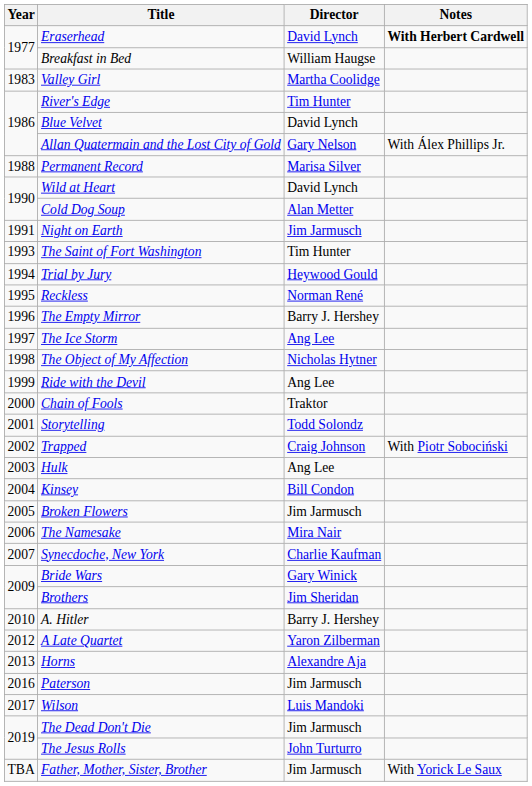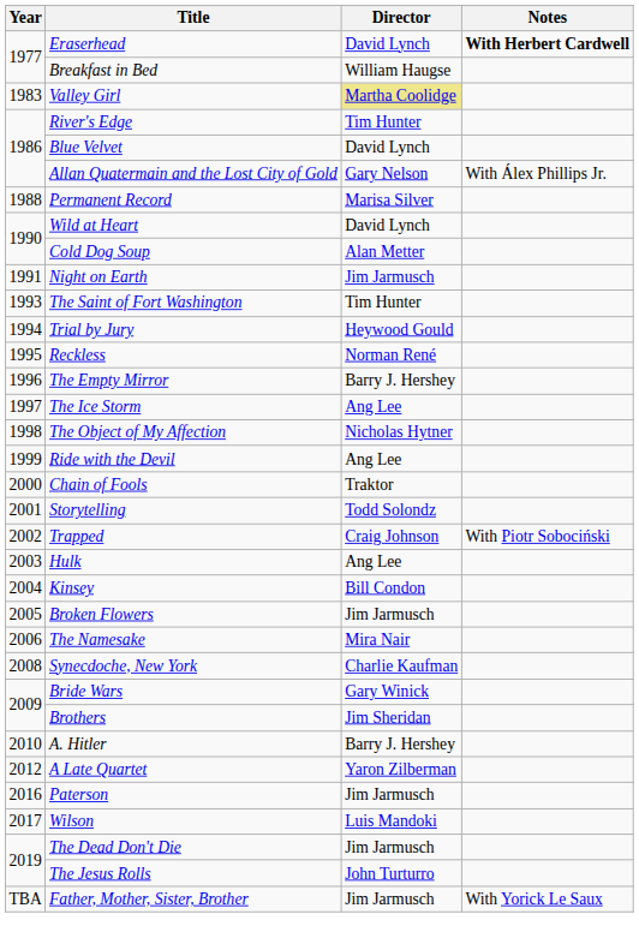 <table class="wikitable plainrowheaders">
 <tr>
 <th>Year</th>
 <th>Title</th>
 <th>Director</th>
 <th>Notes</th>
 </tr>
 <tr>
 <td rowspan=2>1977</td>
 <td><em><a href='#'>Eraserhead</a></em></td>
 <td><a href='#'>David Lynch</a></td>
 <td><strong>With Herbert Cardwell</strong></td>
 </tr>
 <tr>
 <td><em>Breakfast in Bed</em></td>
 <td>William Haugse</td>
 <td></td>
 </tr>
 <tr>
 <td>1983</td>
 <td><em><a href='#'>Valley Girl</a></em></td>
-<td><a href='#'>Martha Coolidge</a></td>
+<td style="background: khaki;"><a href='#'>Martha Coolidge</a></td>
 <td></td>
 </tr>
 <tr>
 <td rowspan=3>1986</td>
 <td><em><a href='#'>River's Edge</a></em></td>
 <td><a href='#'>Tim Hunter</a></td>
 <td></td>
 </tr>
 <tr>
 <td><em><a href='#'>Blue Velvet</a></em></td>
 <td>David Lynch</td>
 <td></td>
 </tr>
 <tr>
 <td><em><a href='#'>Allan Quatermain and the Lost City of Gold</a></em></td>
 <td><a href='#'>Gary Nelson</a></td>
 <td>With Álex Phillips Jr.</td>
 </tr>
 <tr>
 <td>1988</td>
 <td><em><a href='#'>Permanent Record</a></em></td>
 <td><a href='#'>Marisa Silver</a></td>
 <td></td>
 </tr>
 <tr>
 <td rowspan=2>1990</td>
 <td><em><a href='#'>Wild at Heart</a></em></td>
 <td>David Lynch</td>
 <td></td>
 </tr>
 <tr>
 <td><em><a href='#'>Cold Dog Soup</a></em></td>
 <td><a href='#'>Alan Metter</a></td>
 <td></td>
 </tr>
 <tr>
 <td>1991</td>
 <td><em><a href='#'>Night on Earth</a></em></td>
 <td><a href='#'>Jim Jarmusch</a></td>
 <td></td>
 </tr>
 <tr>
 <td>1993</td>
 <td><em><a href='#'>The Saint of Fort Washington</a></em></td>
 <td>Tim Hunter</td>
 <td></td>
 </tr>
 <tr>
 <td>1994</td>
 <td><em><a href='#'>Trial by Jury</a></em></td>
 <td><a href='#'>Heywood Gould</a></td>
 <td></td>
 </tr>
 <tr>
 <td>1995</td>
 <td><em><a href='#'>Reckless</a></em></td>
 <td><a href='#'>Norman René</a></td>
 <td></td>
 </tr>
 <tr>
 <td>1996</td>
 <td><em><a href='#'>The Empty Mirror</a></em></td>
 <td>Barry J. Hershey</td>
 <td></td>
 </tr>
 <tr>
 <td>1997</td>
 <td><em><a href='#'>The Ice Storm</a></em></td>
 <td><a href='#'>Ang Lee</a></td>
 <td></td>
 </tr>
 <tr>
 <td>1998</td>
 <td><em><a href='#'>The Object of My Affection</a></em></td>
 <td><a href='#'>Nicholas Hytner</a></td>
 <td></td>
 </tr>
 <tr>
 <td>1999</td>
 <td><em><a href='#'>Ride with the Devil</a></em></td>
 <td>Ang Lee</td>
 <td></td>
 </tr>
 <tr>
 <td>2000</td>
 <td><em><a href='#'>Chain of Fools</a></em></td>
 <td>Traktor</td>
 <td></td>
 </tr>
 <tr>
 <td>2001</td>
 <td><em><a href='#'>Storytelling</a></em></td>
 <td><a href='#'>Todd Solondz</a></td>
 <td></td>
 </tr>
 <tr>
 <td>2002</td>
 <td><em><a href='#'>Trapped</a></em></td>
 <td><a href='#'>Craig Johnson</a></td>
 <td>With <a href='#'>Piotr Sobociński</a></td>
 </tr>
 <tr>
 <td>2003</td>
 <td><em><a href='#'>Hulk</a></em></td>
 <td>Ang Lee</td>
 <td></td>
 </tr>
 <tr>
 <td>2004</td>
 <td><em><a href='#'>Kinsey</a></em></td>
 <td><a href='#'>Bill Condon</a></td>
 <td></td>
 </tr>
 <tr>
 <td>2005</td>
 <td><em><a href='#'>Broken Flowers</a></em></td>
 <td>Jim Jarmusch</td>
 <td></td>
 </tr>
 <tr>
 <td>2006</td>
 <td><em><a href='#'>The Namesake</a></em></td>
 <td><a href='#'>Mira Nair</a></td>
 <td></td>
 </tr>
 <tr>
-<td>2007</td>
+<td>2008</td>
 <td><em><a href='#'>Synecdoche, New York</a></em></td>
 <td><a href='#'>Charlie Kaufman</a></td>
 <td></td>
 </tr>
 <tr>
 <td rowspan=2>2009</td>
 <td><em><a href='#'>Bride Wars</a></em></td>
 <td><a href='#'>Gary Winick</a></td>
 <td></td>
 </tr>
 <tr>
 <td><em><a href='#'>Brothers</a></em></td>
 <td><a href='#'>Jim Sheridan</a></td>
 <td></td>
 </tr>
 <tr>
 <td>2010</td>
 <td><em>A. Hitler</em></td>
 <td>Barry J. Hershey</td>
 <td></td>
 </tr>
 <tr>
 <td>2012</td>
 <td><em><a href='#'>A Late Quartet</a></em></td>
 <td><a href='#'>Yaron Zilberman</a></td>
-<td></td>
-</tr>
-<tr>
-<td>2013</td>
-<td><em><a href='#'>Horns</a></em></td>
-<td><a href='#'>Alexandre Aja</a></td>
 <td></td>
 </tr>
 <tr>
 <td>2016</td>
 <td><em><a href='#'>Paterson</a></em></td>
 <td>Jim Jarmusch</td>
 <td></td>
 </tr>
 <tr>
 <td>2017</td>
 <td><em><a href='#'>Wilson</a></em></td>
 <td><a href='#'>Luis Mandoki</a></td>
 <td></td>
 </tr>
 <tr>
 <td rowspan=2>2019</td>
 <td><em><a href='#'>The Dead Don't Die</a></em></td>
 <td>Jim Jarmusch</td>
 <td></td>
 </tr>
 <tr>
 <td><em><a href='#'>The Jesus Rolls</a></em></td>
 <td><a href='#'>John Turturro</a></td>
 <td></td>
 </tr>
 <tr>
 <td>TBA</td>
 <td><em><a href='#'>Father, Mother, Sister, Brother</a></em></td>
 <td>Jim Jarmusch</td>
 <td>With <a href='#'>Yorick Le Saux</a></td>
 </tr>
 </table>
